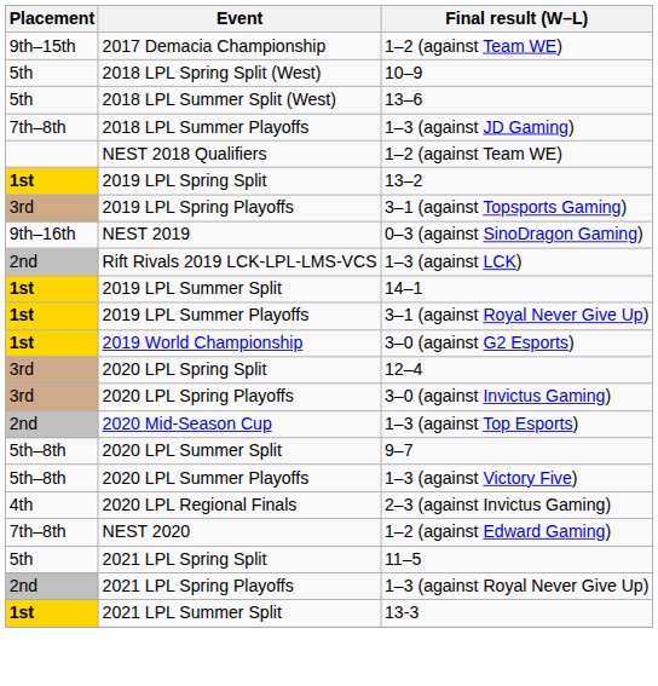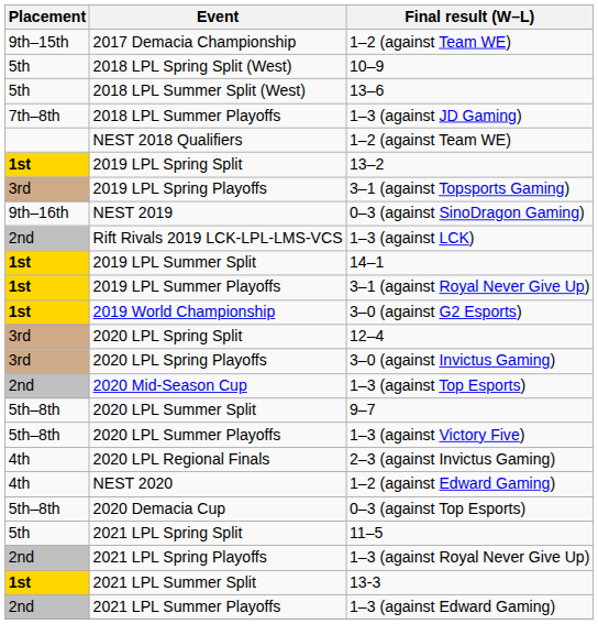 <table class="wikitable sortable mw-collapsible mw-collapsed">
 <tr>
 <th>Placement</th>
 <th>Event</th>
 <th>Final result (W–L)</th>
 </tr>
 <tr>
 <td> 9th–15th</td>
 <td> 2017 Demacia Championship</td>
 <td> 1–2 (against <a href='#'>Team WE</a>)</td>
 </tr>
 <tr>
 <td> 5th</td>
 <td> 2018 LPL Spring Split (West)</td>
 <td> 10–9</td>
 </tr>
 <tr>
 <td> 5th</td>
 <td> 2018 LPL Summer Split (West)</td>
 <td> 13–6</td>
 </tr>
 <tr>
 <td> 7th–8th</td>
 <td> 2018 LPL Summer Playoffs</td>
 <td> 1–3 (against <a href='#'>JD Gaming</a>)</td>
 </tr>
 <tr>
 <td></td>
 <td> NEST 2018 Qualifiers</td>
 <td> 1–2 (against Team WE)</td>
 </tr>
 <tr>
 <td style="background-color:Gold;"> <strong>1st</strong></td>
 <td> 2019 LPL Spring Split</td>
 <td> 13–2</td>
 </tr>
 <tr>
 <td style="background-color:#CFAA88;"> 3rd</td>
 <td> 2019 LPL Spring Playoffs</td>
 <td> 3–1 (against <a href='#'>Topsports Gaming</a>)</td>
 </tr>
 <tr>
 <td> 9th–16th</td>
 <td> NEST 2019</td>
 <td> 0–3 (against <a href='#'>SinoDragon Gaming</a>)</td>
 </tr>
 <tr>
 <td style="background-color:Silver;"> 2nd</td>
 <td> Rift Rivals 2019 LCK-LPL-LMS-VCS</td>
 <td> 1–3 (against <a href='#'>LCK</a>)</td>
 </tr>
 <tr>
 <td style="background-color:Gold;"> <strong>1st</strong></td>
 <td> 2019 LPL Summer Split</td>
 <td> 14–1</td>
 </tr>
 <tr>
 <td style="background-color:Gold;"> <strong>1st</strong></td>
 <td> 2019 LPL Summer Playoffs</td>
 <td> 3–1 (against <a href='#'>Royal Never Give Up</a>)</td>
 </tr>
 <tr>
 <td style="background-color:Gold;"> <strong>1st</strong></td>
 <td> <a href='#'>2019 World Championship</a></td>
 <td> 3–0 (against <a href='#'>G2 Esports</a>)</td>
 </tr>
 <tr>
 <td style="background-color:#CFAA88;"> 3rd</td>
 <td> 2020 LPL Spring Split</td>
 <td> 12–4</td>
 </tr>
 <tr>
 <td style="background-color:#CFAA88;"> 3rd</td>
 <td> 2020 LPL Spring Playoffs</td>
 <td> 3–0 (against <a href='#'>Invictus Gaming</a>)</td>
 </tr>
 <tr>
 <td style="background-color:Silver;"> 2nd</td>
 <td> <a href='#'>2020 Mid-Season Cup</a></td>
 <td> 1–3 (against <a href='#'>Top Esports</a>)</td>
 </tr>
 <tr>
 <td> 5th–8th</td>
 <td> 2020 LPL Summer Split</td>
 <td> 9–7</td>
 </tr>
 <tr>
 <td> 5th–8th</td>
 <td> 2020 LPL Summer Playoffs</td>
 <td> 1–3 (against <a href='#'>Victory Five</a>)</td>
 </tr>
 <tr>
 <td> 4th</td>
 <td> 2020 LPL Regional Finals</td>
 <td> 2–3 (against Invictus Gaming)</td>
 </tr>
 <tr>
-<td> 7th–8th</td>
+<td> 4th</td>
 <td> NEST 2020</td>
 <td> 1–2 (against <a href='#'>Edward Gaming</a>)</td>
+</tr>
+<tr>
+<td> 5th–8th</td>
+<td> 2020 Demacia Cup</td>
+<td> 0–3 (against Top Esports)</td>
 </tr>
 <tr>
 <td> 5th</td>
 <td> 2021 LPL Spring Split</td>
 <td> 11–5</td>
 </tr>
 <tr>
 <td style="background-color:Silver;"> 2nd</td>
 <td> 2021 LPL Spring Playoffs</td>
 <td> 1–3 (against Royal Never Give Up)</td>
 </tr>
 <tr>
 <td style="background-color:Gold;"> <strong>1st</strong></td>
 <td> 2021 LPL Summer Split</td>
 <td> 13-3</td>
 </tr>
 <tr>
+<td style="background-color:Silver;"> 2nd</td>
+<td> 2021 LPL Summer Playoffs</td>
+<td> 1–3 (against Edward Gaming)</td>
+</tr>
+<tr>
 </tr>
 </table>
